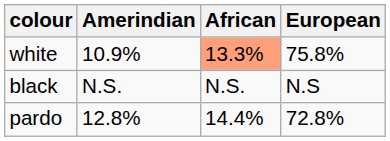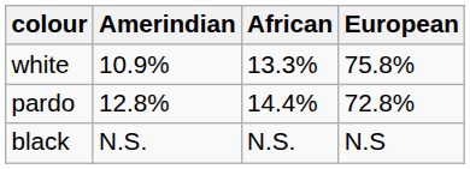 <table class="wikitable floatright">
 <tr>
 <th>colour</th>
 <th>Amerindian</th>
 <th>African</th>
 <th>European</th>
 </tr>
 <tr>
 <td>white</td>
 <td>10.9%</td>
-<td style="background: lightsalmon;">13.3%</td>
+<td>13.3%</td>
 <td>75.8%</td>
+</tr>
+<tr>
+<td>pardo</td>
+<td>12.8%</td>
+<td>14.4%</td>
+<td>72.8%</td>
 </tr>
 <tr>
 <td>black</td>
 <td>N.S.</td>
 <td>N.S.</td>
 <td>N.S</td>
 </tr>
-<tr>
-<td>pardo</td>
-<td>12.8%</td>
-<td>14.4%</td>
-<td>72.8%</td>
-</tr>
 </table>
